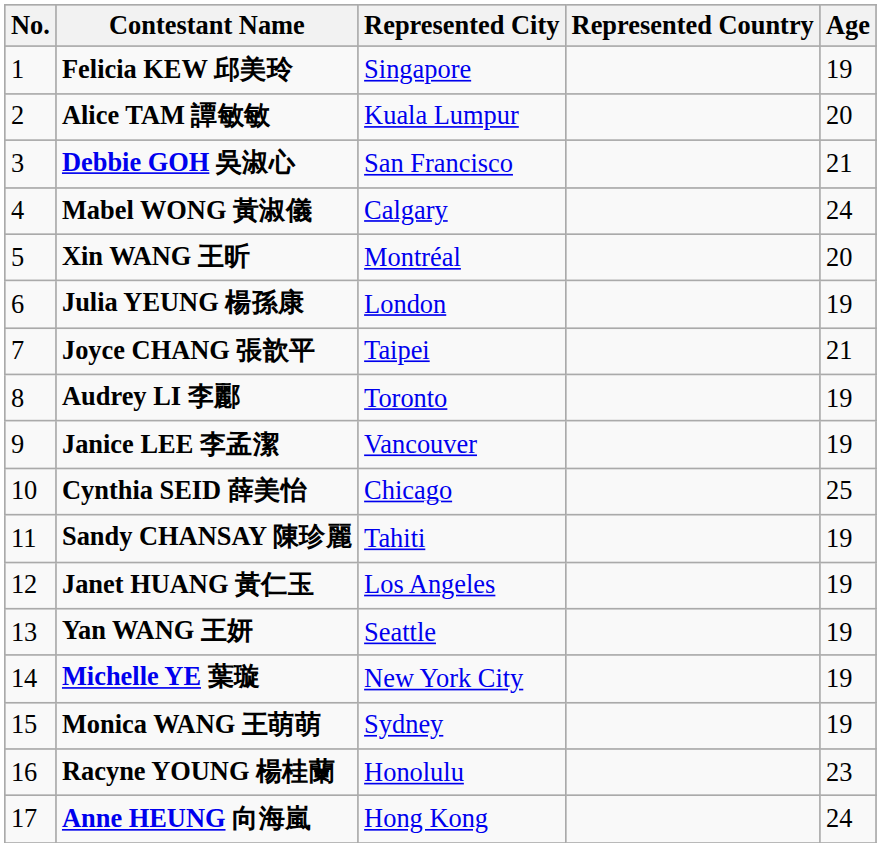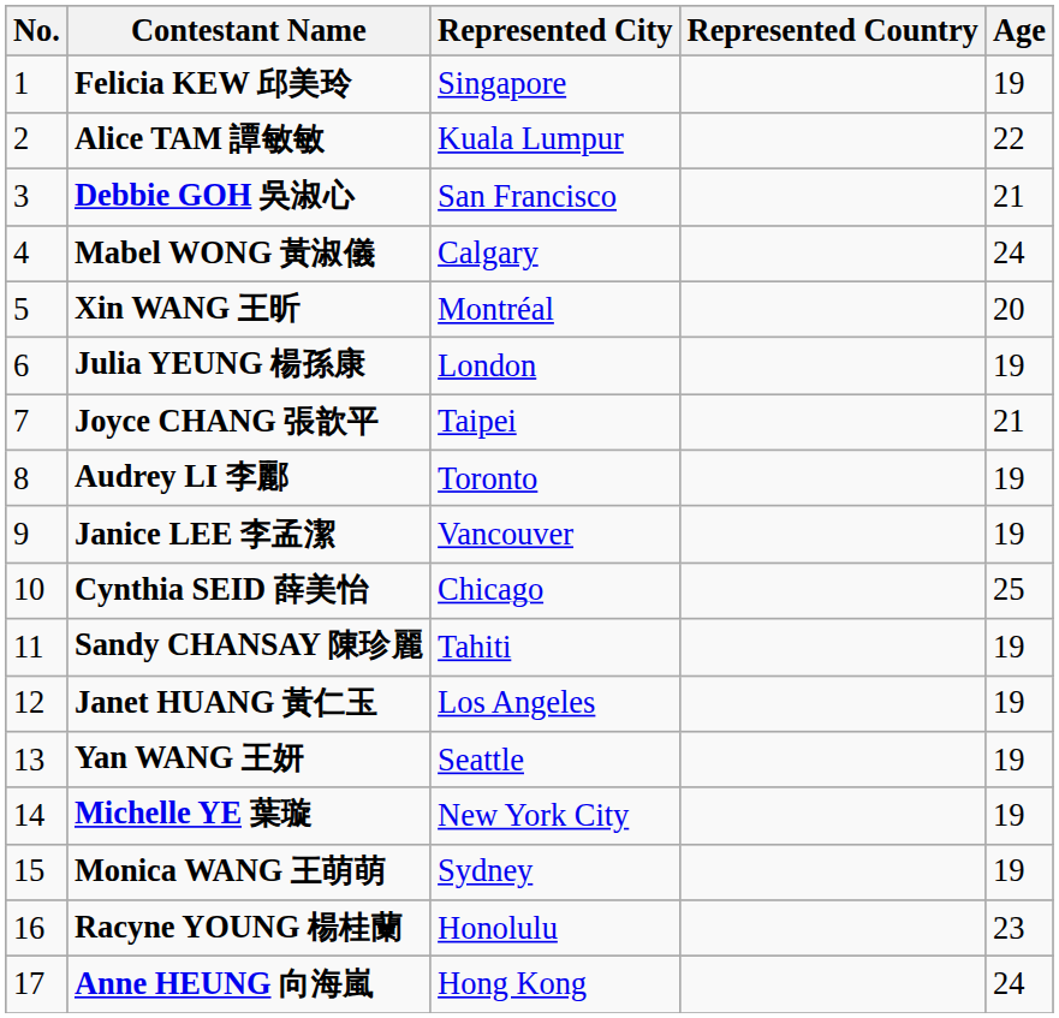 <table class="sortable wikitable">
 <tr>
 <th>No.</th>
 <th>Contestant Name</th>
 <th>Represented City</th>
 <th>Represented Country</th>
 <th>Age</th>
 </tr>
 <tr>
 <td>1</td>
 <td><strong>Felicia KEW 邱美玲</strong></td>
 <td><a href='#'>Singapore</a></td>
 <td></td>
 <td>19</td>
 </tr>
 <tr>
 <td>2</td>
 <td><strong>Alice TAM 譚敏敏</strong></td>
 <td><a href='#'>Kuala Lumpur</a></td>
 <td></td>
-<td>20</td>
+<td>22</td>
 </tr>
 <tr>
 <td>3</td>
 <td><strong><a href='#'>Debbie GOH</a> 吳淑心</strong></td>
 <td><a href='#'>San Francisco</a></td>
 <td></td>
 <td>21</td>
 </tr>
 <tr>
 <td>4</td>
 <td><strong>Mabel WONG 黃淑儀</strong></td>
 <td><a href='#'>Calgary</a></td>
 <td></td>
 <td>24</td>
 </tr>
 <tr>
 <td>5</td>
 <td><strong>Xin WANG 王昕</strong></td>
 <td><a href='#'>Montréal</a></td>
 <td></td>
 <td>20</td>
 </tr>
 <tr>
 <td>6</td>
 <td><strong>Julia YEUNG 楊孫康</strong></td>
 <td><a href='#'>London</a></td>
 <td></td>
 <td>19</td>
 </tr>
 <tr>
 <td>7</td>
 <td><strong>Joyce CHANG 張歆平</strong></td>
 <td><a href='#'>Taipei</a></td>
 <td></td>
 <td>21</td>
 </tr>
 <tr>
 <td>8</td>
 <td><strong>Audrey LI 李酈</strong></td>
 <td><a href='#'>Toronto</a></td>
 <td></td>
 <td>19</td>
 </tr>
 <tr>
 <td>9</td>
 <td><strong>Janice LEE 李孟潔</strong></td>
 <td><a href='#'>Vancouver</a></td>
 <td></td>
 <td>19</td>
 </tr>
 <tr>
 <td>10</td>
 <td><strong>Cynthia SEID 薛美怡</strong></td>
 <td><a href='#'>Chicago</a></td>
 <td></td>
 <td>25</td>
 </tr>
 <tr>
 <td>11</td>
 <td><strong>Sandy CHANSAY 陳珍麗</strong></td>
 <td><a href='#'>Tahiti</a></td>
 <td></td>
 <td>19</td>
 </tr>
 <tr>
 <td>12</td>
 <td><strong>Janet HUANG 黃仁玉</strong></td>
 <td><a href='#'>Los Angeles</a></td>
 <td></td>
 <td>19</td>
 </tr>
 <tr>
 <td>13</td>
 <td><strong>Yan WANG 王妍</strong></td>
 <td><a href='#'>Seattle</a></td>
 <td></td>
 <td>19</td>
 </tr>
 <tr>
 <td>14</td>
 <td><strong><a href='#'>Michelle YE</a> 葉璇</strong></td>
 <td><a href='#'>New York City</a></td>
 <td></td>
 <td>19</td>
 </tr>
 <tr>
 <td>15</td>
 <td><strong>Monica WANG 王萌萌</strong></td>
 <td><a href='#'>Sydney</a></td>
 <td></td>
 <td>19</td>
 </tr>
 <tr>
 <td>16</td>
 <td><strong>Racyne YOUNG 楊桂蘭</strong></td>
 <td><a href='#'>Honolulu</a></td>
 <td></td>
 <td>23</td>
 </tr>
 <tr>
 <td>17</td>
 <td><strong><a href='#'>Anne HEUNG</a> 向海嵐</strong></td>
 <td><a href='#'>Hong Kong</a></td>
 <td></td>
 <td>24</td>
 </tr>
 </table>
